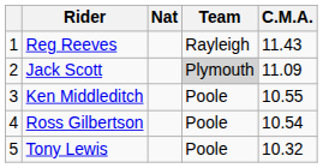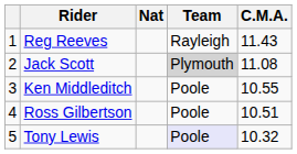 <table class=wikitable>
 <tr>
 <th></th>
 <th>Rider</th>
 <th>Nat</th>
 <th>Team</th>
 <th>C.M.A.</th>
 </tr>
 <tr>
 <td align="center">1</td>
 <td><a href='#'>Reg Reeves</a></td>
 <td></td>
 <td>Rayleigh</td>
 <td>11.43</td>
 </tr>
 <tr>
 <td align="center">2</td>
 <td><a href='#'>Jack Scott</a></td>
 <td></td>
 <td style="background: lightgrey;">Plymouth</td>
-<td>11.09</td>
+<td>11.08</td>
 </tr>
 <tr>
 <td align="center">3</td>
 <td><a href='#'>Ken Middleditch</a></td>
 <td></td>
 <td>Poole</td>
 <td>10.55</td>
 </tr>
 <tr>
 <td align="center">4</td>
 <td><a href='#'>Ross Gilbertson</a></td>
 <td></td>
 <td>Poole</td>
-<td>10.54</td>
+<td>10.51</td>
 </tr>
 <tr>
 <td align="center">5</td>
 <td><a href='#'>Tony Lewis</a></td>
 <td></td>
-<td>Poole</td>
+<td style="background: lavender;">Poole</td>
 <td>10.32</td>
 </tr>
 </table>
